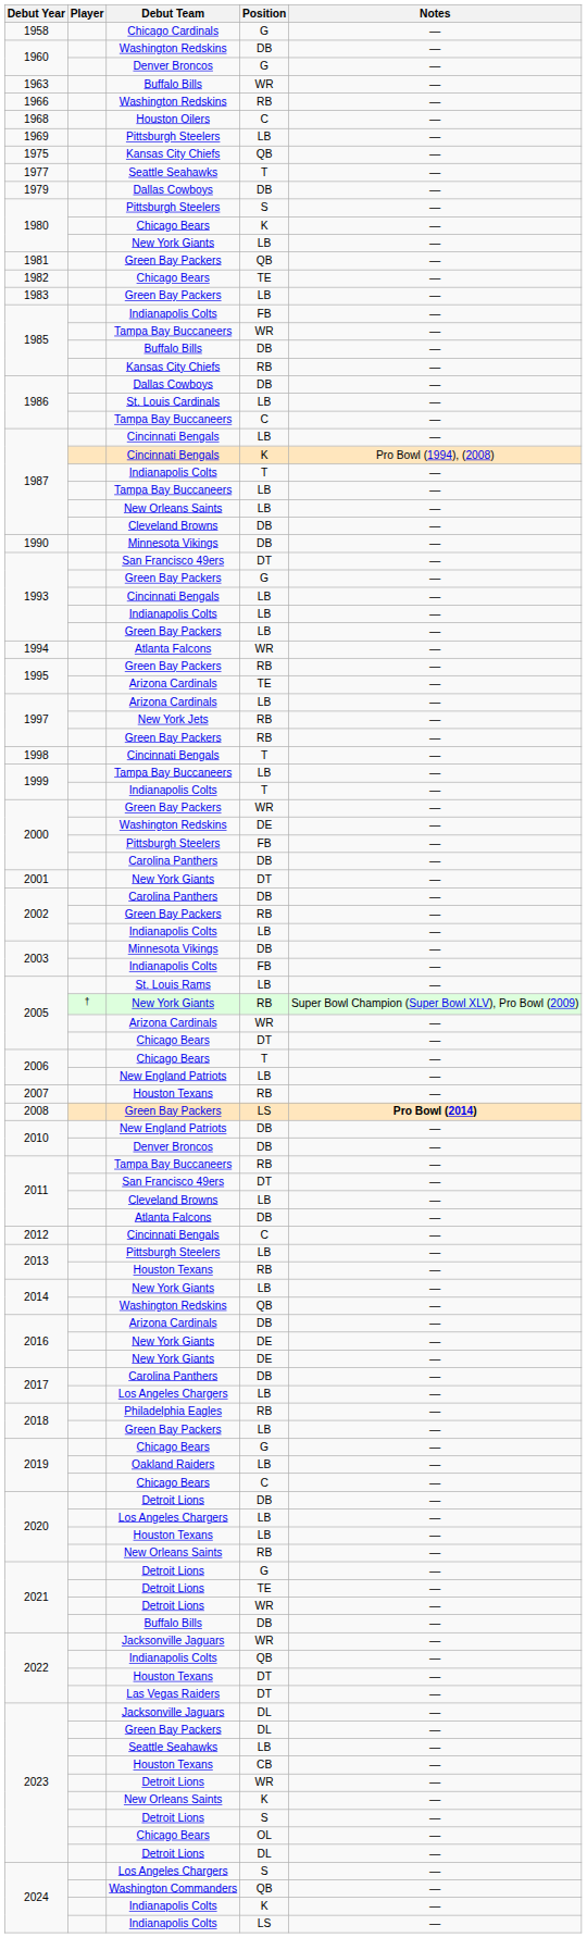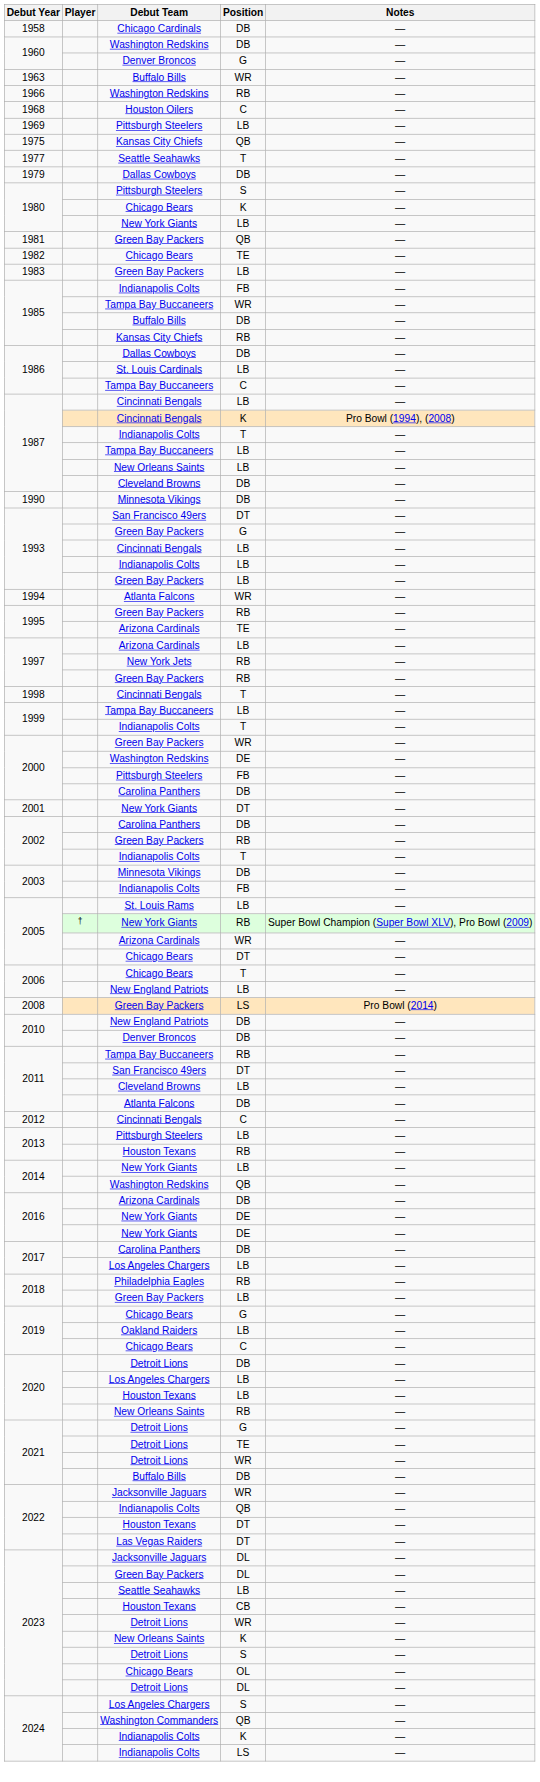 <table class="wikitable sortable" style="text-align: center;">
 <tr>
 <th>Debut Year</th>
 <th>Player</th>
 <th>Debut Team</th>
 <th>Position</th>
 <th>Notes</th>
 </tr>
 <tr>
 <td>1958</td>
 <td></td>
 <td><a href='#'>Chicago Cardinals</a></td>
-<td>G</td>
+<td>DB</td>
 <td>—</td>
 </tr>
 <tr>
 <td rowspan="2">1960</td>
 <td></td>
 <td><a href='#'>Washington Redskins</a></td>
 <td>DB</td>
 <td>—</td>
 </tr>
 <tr>
 <td></td>
 <td><a href='#'>Denver Broncos</a></td>
 <td>G</td>
 <td>—</td>
 </tr>
 <tr>
 <td>1963</td>
 <td></td>
 <td><a href='#'>Buffalo Bills</a></td>
 <td>WR</td>
 <td>—</td>
 </tr>
 <tr>
 <td>1966</td>
 <td></td>
 <td><a href='#'>Washington Redskins</a></td>
 <td>RB</td>
 <td>—</td>
 </tr>
 <tr>
 <td>1968</td>
 <td></td>
 <td><a href='#'>Houston Oilers</a></td>
 <td>C</td>
 <td>—</td>
 </tr>
 <tr>
 <td>1969</td>
 <td></td>
 <td><a href='#'>Pittsburgh Steelers</a></td>
 <td>LB</td>
 <td>—</td>
 </tr>
 <tr>
 <td>1975</td>
 <td></td>
 <td><a href='#'>Kansas City Chiefs</a></td>
 <td>QB</td>
 <td>—</td>
 </tr>
 <tr>
 <td>1977</td>
 <td></td>
 <td><a href='#'>Seattle Seahawks</a></td>
 <td>T</td>
 <td>—</td>
 </tr>
 <tr>
 <td>1979</td>
 <td></td>
 <td><a href='#'>Dallas Cowboys</a></td>
 <td>DB</td>
 <td>—</td>
 </tr>
 <tr>
 <td rowspan="3">1980</td>
 <td></td>
 <td><a href='#'>Pittsburgh Steelers</a></td>
 <td>S</td>
 <td>—</td>
 </tr>
 <tr>
 <td></td>
 <td><a href='#'>Chicago Bears</a></td>
 <td>K</td>
 <td>—</td>
 </tr>
 <tr>
 <td></td>
 <td><a href='#'>New York Giants</a></td>
 <td>LB</td>
 <td>—</td>
 </tr>
 <tr>
 <td>1981</td>
 <td></td>
 <td><a href='#'>Green Bay Packers</a></td>
 <td>QB</td>
 <td>—</td>
 </tr>
 <tr>
 <td>1982</td>
 <td></td>
 <td><a href='#'>Chicago Bears</a></td>
 <td>TE</td>
 <td>—</td>
 </tr>
 <tr>
 <td>1983</td>
 <td></td>
 <td><a href='#'>Green Bay Packers</a></td>
 <td>LB</td>
 <td>—</td>
 </tr>
 <tr>
 <td rowspan="4">1985</td>
 <td></td>
 <td><a href='#'>Indianapolis Colts</a></td>
 <td>FB</td>
 <td>—</td>
 </tr>
 <tr>
 <td></td>
 <td><a href='#'>Tampa Bay Buccaneers</a></td>
 <td>WR</td>
 <td>—</td>
 </tr>
 <tr>
 <td></td>
 <td><a href='#'>Buffalo Bills</a></td>
 <td>DB</td>
 <td>—</td>
 </tr>
 <tr>
 <td></td>
 <td><a href='#'>Kansas City Chiefs</a></td>
 <td>RB</td>
 <td>—</td>
 </tr>
 <tr>
 <td rowspan="3">1986</td>
 <td></td>
 <td><a href='#'>Dallas Cowboys</a></td>
 <td>DB</td>
 <td>—</td>
 </tr>
 <tr>
 <td></td>
 <td><a href='#'>St. Louis Cardinals</a></td>
 <td>LB</td>
 <td>—</td>
 </tr>
 <tr>
 <td></td>
 <td><a href='#'>Tampa Bay Buccaneers</a></td>
 <td>C</td>
 <td>—</td>
 </tr>
 <tr>
 <td rowspan="6">1987</td>
 <td></td>
 <td><a href='#'>Cincinnati Bengals</a></td>
 <td>LB</td>
 <td>—</td>
 </tr>
 <tr bgcolor="FFE6BD">
 <td></td>
 <td><a href='#'>Cincinnati Bengals</a></td>
 <td>K</td>
 <td>Pro Bowl (<a href='#'>1994</a>), (<a href='#'>2008</a>)</td>
 </tr>
 <tr>
 <td></td>
 <td><a href='#'>Indianapolis Colts</a></td>
 <td>T</td>
 <td>—</td>
 </tr>
 <tr>
 <td></td>
 <td><a href='#'>Tampa Bay Buccaneers</a></td>
 <td>LB</td>
 <td>—</td>
 </tr>
 <tr>
 <td></td>
 <td><a href='#'>New Orleans Saints</a></td>
 <td>LB</td>
 <td>—</td>
 </tr>
 <tr>
 <td></td>
 <td><a href='#'>Cleveland Browns</a></td>
 <td>DB</td>
 <td>—</td>
 </tr>
 <tr>
 <td>1990</td>
 <td></td>
 <td><a href='#'>Minnesota Vikings</a></td>
 <td>DB</td>
 <td>—</td>
 </tr>
 <tr>
 <td rowspan="5">1993</td>
 <td></td>
 <td><a href='#'>San Francisco 49ers</a></td>
 <td>DT</td>
 <td>—</td>
 </tr>
 <tr>
 <td></td>
 <td><a href='#'>Green Bay Packers</a></td>
 <td>G</td>
 <td>—</td>
 </tr>
 <tr>
 <td></td>
 <td><a href='#'>Cincinnati Bengals</a></td>
 <td>LB</td>
 <td>—</td>
 </tr>
 <tr>
 <td></td>
 <td><a href='#'>Indianapolis Colts</a></td>
 <td>LB</td>
 <td>—</td>
 </tr>
 <tr>
 <td></td>
 <td><a href='#'>Green Bay Packers</a></td>
 <td>LB</td>
 <td>—</td>
 </tr>
 <tr>
 <td>1994</td>
 <td></td>
 <td><a href='#'>Atlanta Falcons</a></td>
 <td>WR</td>
 <td>—</td>
 </tr>
 <tr>
 <td rowspan="2">1995</td>
 <td></td>
 <td><a href='#'>Green Bay Packers</a></td>
 <td>RB</td>
 <td>—</td>
 </tr>
 <tr>
 <td></td>
 <td><a href='#'>Arizona Cardinals</a></td>
 <td>TE</td>
 <td>—</td>
 </tr>
 <tr>
 <td rowspan="3">1997</td>
 <td></td>
 <td><a href='#'>Arizona Cardinals</a></td>
 <td>LB</td>
 <td>—</td>
 </tr>
 <tr>
 <td></td>
 <td><a href='#'>New York Jets</a></td>
 <td>RB</td>
 <td>—</td>
 </tr>
 <tr>
 <td></td>
 <td><a href='#'>Green Bay Packers</a></td>
 <td>RB</td>
 <td>—</td>
 </tr>
 <tr>
 <td>1998</td>
 <td></td>
 <td><a href='#'>Cincinnati Bengals</a></td>
 <td>T</td>
 <td>—</td>
 </tr>
 <tr>
 <td rowspan="2">1999</td>
 <td></td>
 <td><a href='#'>Tampa Bay Buccaneers</a></td>
 <td>LB</td>
 <td>—</td>
 </tr>
 <tr>
 <td></td>
 <td><a href='#'>Indianapolis Colts</a></td>
 <td>T</td>
 <td>—</td>
 </tr>
 <tr>
 <td rowspan="4">2000</td>
 <td></td>
 <td><a href='#'>Green Bay Packers</a></td>
 <td>WR</td>
 <td>—</td>
 </tr>
 <tr>
 <td></td>
 <td><a href='#'>Washington Redskins</a></td>
 <td>DE</td>
 <td>—</td>
 </tr>
 <tr>
 <td></td>
 <td><a href='#'>Pittsburgh Steelers</a></td>
 <td>FB</td>
 <td>—</td>
 </tr>
 <tr>
 <td></td>
 <td><a href='#'>Carolina Panthers</a></td>
 <td>DB</td>
 <td>—</td>
 </tr>
 <tr>
 <td>2001</td>
 <td></td>
 <td><a href='#'>New York Giants</a></td>
 <td>DT</td>
 <td>—</td>
 </tr>
 <tr>
 <td rowspan="3">2002</td>
 <td></td>
 <td><a href='#'>Carolina Panthers</a></td>
 <td>DB</td>
 <td>—</td>
 </tr>
 <tr>
 <td></td>
 <td><a href='#'>Green Bay Packers</a></td>
 <td>RB</td>
 <td>—</td>
 </tr>
 <tr>
 <td></td>
 <td><a href='#'>Indianapolis Colts</a></td>
-<td>LB</td>
+<td>T</td>
 <td>—</td>
 </tr>
 <tr>
 <td rowspan="2">2003</td>
 <td></td>
 <td><a href='#'>Minnesota Vikings</a></td>
 <td>DB</td>
 <td>—</td>
 </tr>
 <tr>
 <td></td>
 <td><a href='#'>Indianapolis Colts</a></td>
 <td>FB</td>
 <td>—</td>
 </tr>
 <tr>
 <td rowspan="4">2005</td>
 <td></td>
 <td><a href='#'>St. Louis Rams</a></td>
 <td>LB</td>
 <td>—</td>
 </tr>
 <tr bgcolor="#DDFFDD">
 <td><sup>†</sup></td>
 <td><a href='#'>New York Giants</a></td>
 <td>RB</td>
 <td>Super Bowl Champion (<a href='#'>Super Bowl XLV</a>), Pro Bowl (<a href='#'>2009</a>)</td>
 </tr>
 <tr>
 <td></td>
 <td><a href='#'>Arizona Cardinals</a></td>
 <td>WR</td>
 <td>—</td>
 </tr>
 <tr>
 <td></td>
 <td><a href='#'>Chicago Bears</a></td>
 <td>DT</td>
 <td>—</td>
 </tr>
 <tr>
 <td rowspan="2">2006</td>
 <td></td>
 <td><a href='#'>Chicago Bears</a></td>
 <td>T</td>
 <td>—</td>
 </tr>
 <tr>
 <td></td>
 <td><a href='#'>New England Patriots</a></td>
 <td>LB</td>
 <td>—</td>
 </tr>
 <tr>
-<td>2007</td>
-<td></td>
-<td><a href='#'>Houston Texans</a></td>
-<td>RB</td>
-<td>—</td>
-</tr>
-<tr>
 <td>2008</td>
 <td bgcolor="FFE6BD"></td>
 <td bgcolor="FFE6BD"><a href='#'>Green Bay Packers</a></td>
 <td bgcolor="FFE6BD">LS</td>
-<td bgcolor="FFE6BD"><strong>Pro Bowl (<a href='#'>2014</a>)</strong></td>
+<td bgcolor="FFE6BD">Pro Bowl (<a href='#'>2014</a>)</td>
 </tr>
 <tr>
 <td rowspan="2">2010</td>
 <td></td>
 <td><a href='#'>New England Patriots</a></td>
 <td>DB</td>
 <td>—</td>
 </tr>
 <tr>
 <td></td>
 <td><a href='#'>Denver Broncos</a></td>
 <td>DB</td>
 <td>—</td>
 </tr>
 <tr>
 <td rowspan="4">2011</td>
 <td></td>
 <td><a href='#'>Tampa Bay Buccaneers</a></td>
 <td>RB</td>
 <td>—</td>
 </tr>
 <tr>
 <td></td>
 <td><a href='#'>San Francisco 49ers</a></td>
 <td>DT</td>
 <td>—</td>
 </tr>
 <tr>
 <td></td>
 <td><a href='#'>Cleveland Browns</a></td>
 <td>LB</td>
 <td>—</td>
 </tr>
 <tr>
 <td></td>
 <td><a href='#'>Atlanta Falcons</a></td>
 <td>DB</td>
 <td>—</td>
 </tr>
 <tr>
 <td>2012</td>
 <td></td>
 <td><a href='#'>Cincinnati Bengals</a></td>
 <td>C</td>
 <td>—</td>
 </tr>
 <tr>
 <td rowspan="2">2013</td>
 <td></td>
 <td><a href='#'>Pittsburgh Steelers</a></td>
 <td>LB</td>
 <td>—</td>
 </tr>
 <tr>
 <td></td>
 <td><a href='#'>Houston Texans</a></td>
 <td>RB</td>
 <td>—</td>
 </tr>
 <tr>
 <td rowspan="2">2014</td>
 <td></td>
 <td><a href='#'>New York Giants</a></td>
 <td>LB</td>
 <td>—</td>
 </tr>
 <tr>
 <td></td>
 <td><a href='#'>Washington Redskins</a></td>
 <td>QB</td>
 <td>—</td>
 </tr>
 <tr>
 <td rowspan="3">2016</td>
 <td></td>
 <td><a href='#'>Arizona Cardinals</a></td>
 <td>DB</td>
 <td>—</td>
 </tr>
 <tr>
 <td></td>
 <td><a href='#'>New York Giants</a></td>
 <td>DE</td>
 <td>—</td>
 </tr>
 <tr>
 <td></td>
 <td><a href='#'>New York Giants</a></td>
 <td>DE</td>
 <td>—</td>
 </tr>
 <tr>
 <td rowspan="2">2017</td>
 <td></td>
 <td><a href='#'>Carolina Panthers</a></td>
 <td>DB</td>
 <td>—</td>
 </tr>
 <tr>
 <td></td>
 <td><a href='#'>Los Angeles Chargers</a></td>
 <td>LB</td>
 <td>—</td>
 </tr>
 <tr>
 <td rowspan="2">2018</td>
 <td></td>
 <td><a href='#'>Philadelphia Eagles</a></td>
 <td>RB</td>
 <td>—</td>
 </tr>
 <tr>
 <td></td>
 <td><a href='#'>Green Bay Packers</a></td>
 <td>LB</td>
 <td>—</td>
 </tr>
 <tr>
 <td rowspan="3">2019</td>
 <td></td>
 <td><a href='#'>Chicago Bears</a></td>
 <td>G</td>
 <td>—</td>
 </tr>
 <tr>
 <td></td>
 <td><a href='#'>Oakland Raiders</a></td>
 <td>LB</td>
 <td>—</td>
 </tr>
 <tr>
 <td></td>
 <td><a href='#'>Chicago Bears</a></td>
 <td>C</td>
 <td>—</td>
 </tr>
 <tr>
 <td rowspan="4">2020</td>
 <td></td>
 <td><a href='#'>Detroit Lions</a></td>
 <td>DB</td>
 <td>—</td>
 </tr>
 <tr>
 <td></td>
 <td><a href='#'>Los Angeles Chargers</a></td>
 <td>LB</td>
 <td>—</td>
 </tr>
 <tr>
 <td></td>
 <td><a href='#'>Houston Texans</a></td>
 <td>LB</td>
 <td>—</td>
 </tr>
 <tr>
 <td></td>
 <td><a href='#'>New Orleans Saints</a></td>
 <td>RB</td>
 <td>—</td>
 </tr>
 <tr>
 <td rowspan="4">2021</td>
 <td></td>
 <td><a href='#'>Detroit Lions</a></td>
 <td>G</td>
 <td>—</td>
 </tr>
 <tr>
 <td></td>
 <td><a href='#'>Detroit Lions</a></td>
 <td>TE</td>
 <td>—</td>
 </tr>
 <tr>
 <td></td>
 <td><a href='#'>Detroit Lions</a></td>
 <td>WR</td>
 <td>—</td>
 </tr>
 <tr>
 <td></td>
 <td><a href='#'>Buffalo Bills</a></td>
 <td>DB</td>
 <td>—</td>
 </tr>
 <tr>
 <td rowspan="4">2022</td>
 <td></td>
 <td><a href='#'>Jacksonville Jaguars</a></td>
 <td>WR</td>
 <td>—</td>
 </tr>
 <tr>
 <td></td>
 <td><a href='#'>Indianapolis Colts</a></td>
 <td>QB</td>
 <td>—</td>
 </tr>
 <tr>
 <td></td>
 <td><a href='#'>Houston Texans</a></td>
 <td>DT</td>
 <td>—</td>
 </tr>
 <tr>
 <td></td>
 <td><a href='#'>Las Vegas Raiders</a></td>
 <td>DT</td>
 <td>—</td>
 </tr>
 <tr>
 <td rowspan="9">2023</td>
 <td></td>
 <td><a href='#'>Jacksonville Jaguars</a></td>
 <td>DL</td>
 <td>—</td>
 </tr>
 <tr>
 <td></td>
 <td><a href='#'>Green Bay Packers</a></td>
 <td>DL</td>
 <td>—</td>
 </tr>
 <tr>
 <td></td>
 <td><a href='#'>Seattle Seahawks</a></td>
 <td>LB</td>
 <td>—</td>
 </tr>
 <tr>
 <td></td>
 <td><a href='#'>Houston Texans</a></td>
 <td>CB</td>
 <td>—</td>
 </tr>
 <tr>
 <td></td>
 <td><a href='#'>Detroit Lions</a></td>
 <td>WR</td>
 <td>—</td>
 </tr>
 <tr>
 <td></td>
 <td><a href='#'>New Orleans Saints</a></td>
 <td>K</td>
 <td>—</td>
 </tr>
 <tr>
 <td></td>
 <td><a href='#'>Detroit Lions</a></td>
 <td>S</td>
 <td>—</td>
 </tr>
 <tr>
 <td></td>
 <td><a href='#'>Chicago Bears</a></td>
 <td>OL</td>
 <td>—</td>
 </tr>
 <tr>
 <td></td>
 <td><a href='#'>Detroit Lions</a></td>
 <td>DL</td>
 <td>—</td>
 </tr>
 <tr>
 <td rowspan="4">2024</td>
 <td></td>
 <td><a href='#'>Los Angeles Chargers</a></td>
 <td>S</td>
 <td>—</td>
 </tr>
 <tr>
 <td></td>
 <td><a href='#'>Washington Commanders</a></td>
 <td>QB</td>
 <td>—</td>
 </tr>
 <tr>
 <td></td>
 <td><a href='#'>Indianapolis Colts</a></td>
 <td>K</td>
 <td>—</td>
 </tr>
 <tr>
 <td></td>
 <td><a href='#'>Indianapolis Colts</a></td>
 <td>LS</td>
 <td>—</td>
 </tr>
 </table>
